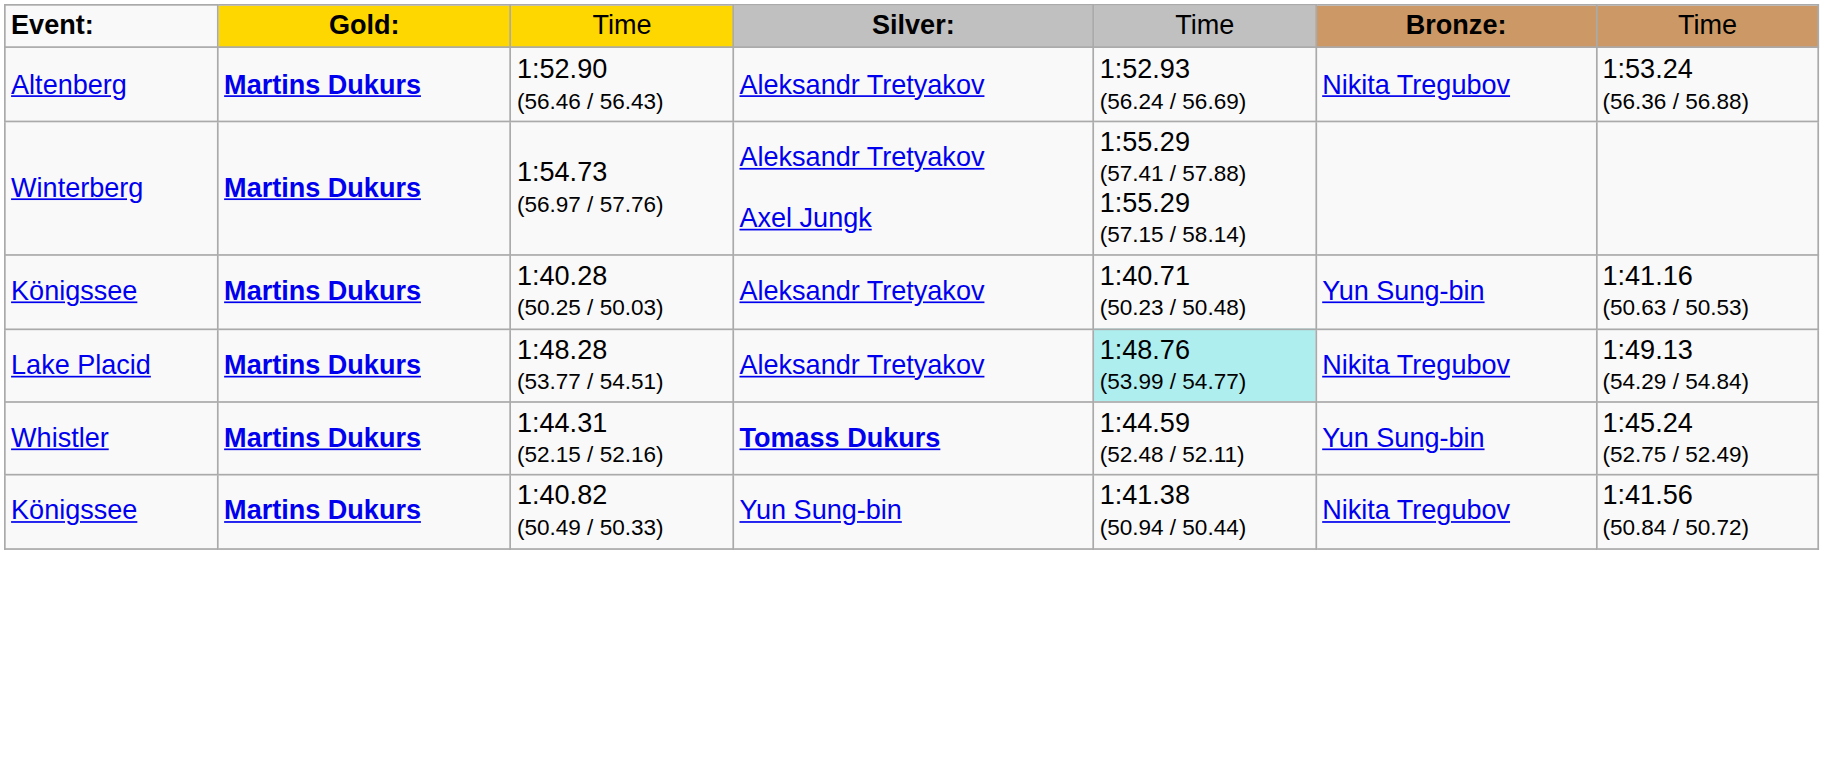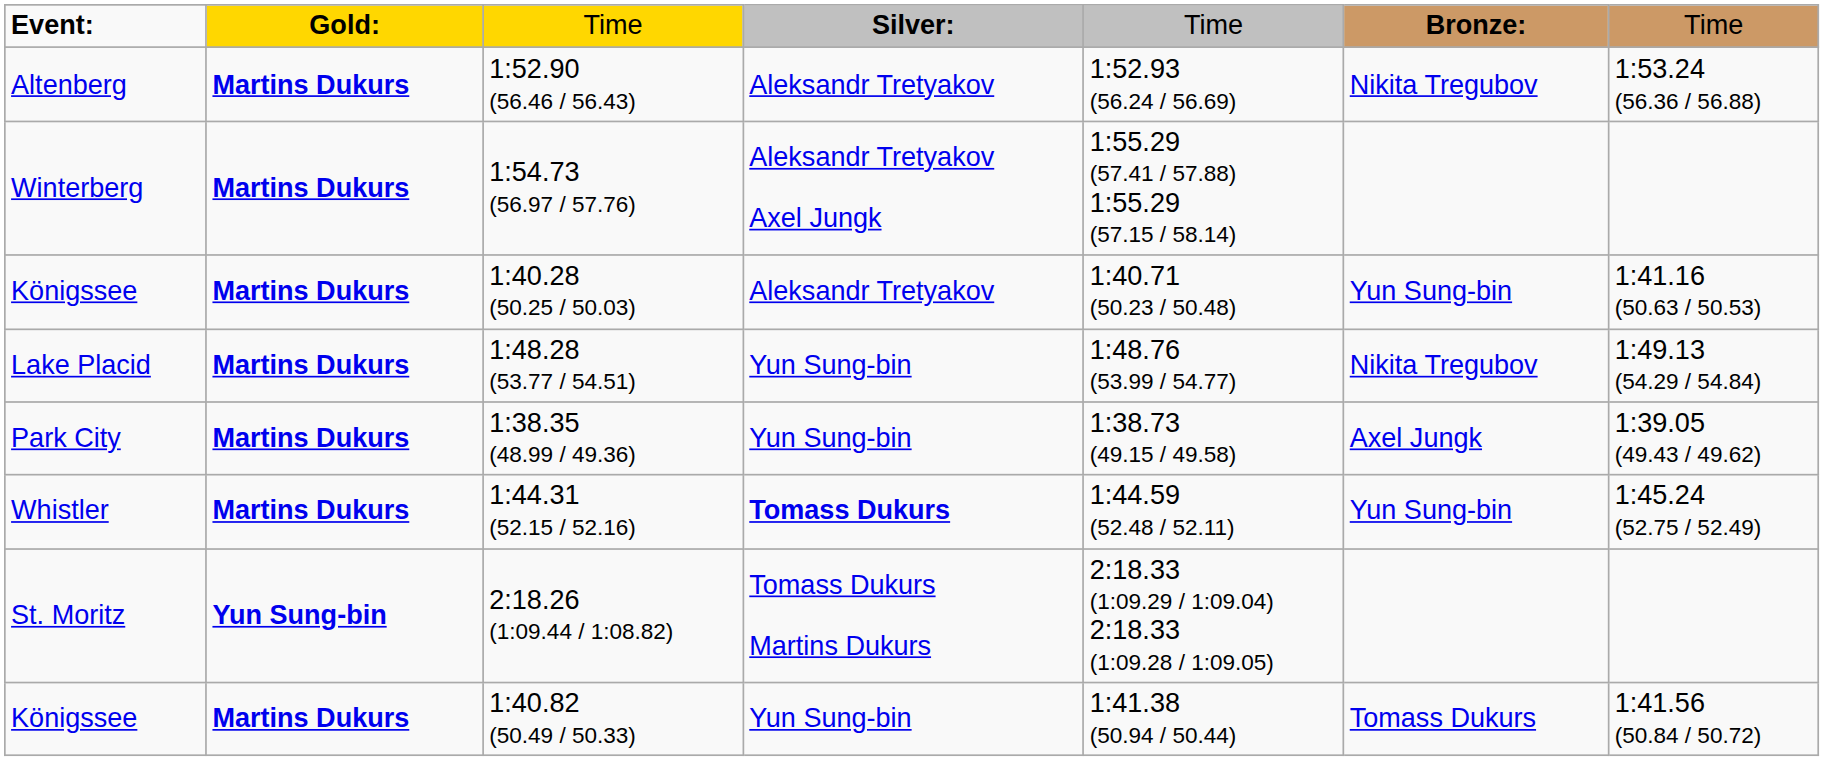 <table class="wikitable" style="width:85%;">
 <tr>
 <td><strong>Event:</strong></td>
 <td !  style="text-align:center; background:gold;"><strong>Gold:</strong></td>
 <td !  style="text-align:center; background:gold;">Time</td>
 <td !  style="text-align:center; background:silver;"><strong>Silver:</strong></td>
 <td !  style="text-align:center; background:silver;">Time</td>
 <td !  style="text-align:center; background:#c96;"><strong>Bronze:</strong></td>
 <td !  style="text-align:center; background:#c96;">Time</td>
 </tr>
 <tr>
 <td> <a href='#'>Altenberg</a></td>
 <td> <strong><a href='#'>Martins Dukurs</a></strong></td>
 <td>1:52.90<br><small>(56.46 / 56.43)</small></td>
 <td> <a href='#'>Aleksandr Tretyakov</a></td>
 <td>1:52.93<br><small>(56.24 / 56.69)</small></td>
 <td> <a href='#'>Nikita Tregubov</a></td>
 <td>1:53.24<br><small>(56.36 / 56.88)</small></td>
 </tr>
 <tr>
 <td> <a href='#'>Winterberg</a></td>
 <td> <strong><a href='#'>Martins Dukurs</a></strong></td>
 <td>1:54.73<br><small>(56.97 / 57.76)</small></td>
 <td> <a href='#'>Aleksandr Tretyakov</a><br><br> <a href='#'>Axel Jungk</a></td>
 <td>1:55.29<br><small>(57.41 / 57.88)</small><br>1:55.29<br><small>(57.15 / 58.14)</small></td>
 <td></td>
 <td></td>
 </tr>
 <tr>
 <td> <a href='#'>Königssee</a></td>
 <td> <strong><a href='#'>Martins Dukurs</a></strong></td>
 <td>1:40.28<br><small>(50.25 / 50.03)</small></td>
 <td> <a href='#'>Aleksandr Tretyakov</a></td>
 <td>1:40.71<br><small>(50.23 / 50.48)</small></td>
 <td> <a href='#'>Yun Sung-bin</a></td>
 <td>1:41.16<br><small>(50.63 / 50.53)</small></td>
 </tr>
 <tr>
 <td> <a href='#'>Lake Placid</a></td>
 <td> <strong><a href='#'>Martins Dukurs</a></strong></td>
 <td>1:48.28<br><small>(53.77 / 54.51)</small></td>
-<td> <a href='#'>Aleksandr Tretyakov</a></td>
-<td style="background: paleturquoise;">1:48.76<br><small>(53.99 / 54.77)</small></td>
+<td> <a href='#'>Yun Sung-bin</a></td>
+<td>1:48.76<br><small>(53.99 / 54.77)</small></td>
 <td> <a href='#'>Nikita Tregubov</a></td>
 <td>1:49.13<br><small>(54.29 / 54.84)</small></td>
+</tr>
+<tr>
+<td> <a href='#'>Park City</a></td>
+<td> <strong><a href='#'>Martins Dukurs</a></strong></td>
+<td>1:38.35<br><small>(48.99 / 49.36)</small></td>
+<td> <a href='#'>Yun Sung-bin</a></td>
+<td>1:38.73<br><small>(49.15 / 49.58)</small></td>
+<td> <a href='#'>Axel Jungk</a></td>
+<td>1:39.05<br><small>(49.43 / 49.62)</small></td>
 </tr>
 <tr>
 <td> <a href='#'>Whistler</a></td>
 <td> <strong><a href='#'>Martins Dukurs</a></strong></td>
 <td>1:44.31 <br><small>(52.15 / 52.16)</small></td>
 <td><strong> <a href='#'>Tomass Dukurs</a></strong></td>
 <td>1:44.59<br><small>(52.48 / 52.11)</small></td>
 <td> <a href='#'>Yun Sung-bin</a></td>
 <td>1:45.24<br><small>(52.75 / 52.49)</small></td>
 </tr>
 <tr>
+<td> <a href='#'>St. Moritz</a></td>
+<td> <strong><a href='#'>Yun Sung-bin</a></strong></td>
+<td>2:18.26<br><small>(1:09.44 / 1:08.82)</small></td>
+<td> <a href='#'>Tomass Dukurs</a><br><br> <a href='#'>Martins Dukurs</a></td>
+<td>2:18.33<br><small>(1:09.29 / 1:09.04)</small><br>2:18.33<br><small>(1:09.28 / 1:09.05)</small></td>
+<td></td>
+<td></td>
+</tr>
+<tr>
 <td> <a href='#'>Königssee</a></td>
 <td> <strong><a href='#'>Martins Dukurs</a></strong></td>
 <td>1:40.82 <br><small>(50.49 / 50.33)</small></td>
 <td> <a href='#'>Yun Sung-bin</a></td>
 <td>1:41.38 <br><small>(50.94 / 50.44)</small></td>
-<td> <a href='#'>Nikita Tregubov</a></td>
+<td> <a href='#'>Tomass Dukurs</a></td>
 <td>1:41.56<br><small>(50.84 / 50.72)</small></td>
 </tr>
 </table>
